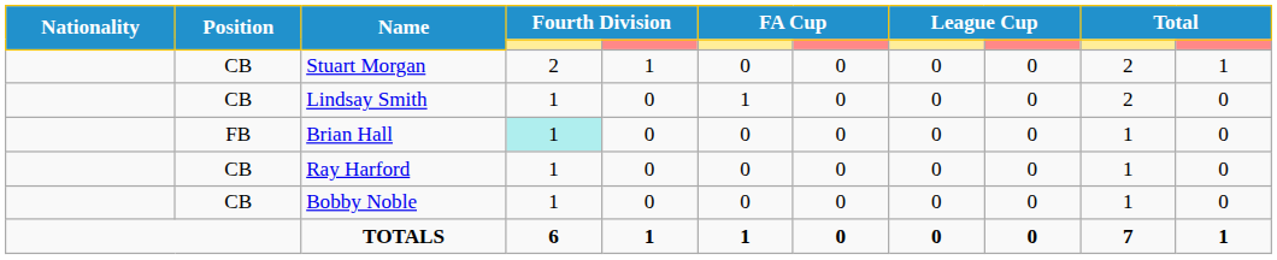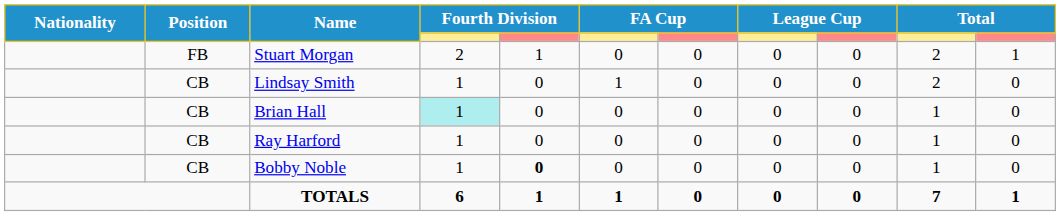 <table class="wikitable" style="text-align:center; font-size:90%; width:100%;">
 <tr>
 <th rowspan="2" style="background:#2191CC; color:white; border:1px solid #F7C408; text-align:center;">Nationality</th>
 <th rowspan="2" style="background:#2191CC; color:white; border:1px solid #F7C408; text-align:center;">Position</th>
 <th rowspan="2" style="background:#2191CC; color:white; border:1px solid #F7C408; text-align:center;">Name</th>
 <th colspan="2" style="background:#2191CC; color:white; border:1px solid #F7C408; text-align:center;">Fourth Division</th>
 <th colspan="2" style="background:#2191CC; color:white; border:1px solid #F7C408; text-align:center;">FA Cup</th>
 <th colspan="2" style="background:#2191CC; color:white; border:1px solid #F7C408; text-align:center;">League Cup</th>
 <th colspan="2" style="background:#2191CC; color:white; border:1px solid #F7C408; text-align:center;">Total</th>
 </tr>
 <tr>
 <th width=60 style="background: #FFEE99"></th>
 <th width=60 style="background: #FF8888"></th>
 <th width=60 style="background: #FFEE99"></th>
 <th width=60 style="background: #FF8888"></th>
 <th width=60 style="background: #FFEE99"></th>
 <th width=60 style="background: #FF8888"></th>
 <th width=60 style="background: #FFEE99"></th>
 <th width=60 style="background: #FF8888"></th>
 </tr>
 <tr>
 <td></td>
-<td>CB</td>
+<td>FB</td>
 <td align="left"><a href='#'>Stuart Morgan</a></td>
 <td>2</td>
 <td>1</td>
 <td>0</td>
 <td>0</td>
 <td>0</td>
 <td>0</td>
 <td>2</td>
 <td>1</td>
 </tr>
 <tr>
 <td></td>
 <td>CB</td>
 <td align="left"><a href='#'>Lindsay Smith</a></td>
 <td>1</td>
 <td>0</td>
 <td>1</td>
 <td>0</td>
 <td>0</td>
 <td>0</td>
 <td>2</td>
 <td>0</td>
 </tr>
 <tr>
 <td></td>
-<td>FB</td>
+<td>CB</td>
 <td align="left"><a href='#'>Brian Hall</a></td>
 <td style="background: paleturquoise;">1</td>
 <td>0</td>
 <td>0</td>
 <td>0</td>
 <td>0</td>
 <td>0</td>
 <td>1</td>
 <td>0</td>
 </tr>
 <tr>
 <td></td>
 <td>CB</td>
 <td align="left"><a href='#'>Ray Harford</a></td>
 <td>1</td>
 <td>0</td>
 <td>0</td>
 <td>0</td>
 <td>0</td>
 <td>0</td>
 <td>1</td>
 <td>0</td>
 </tr>
 <tr>
 <td></td>
 <td>CB</td>
 <td align="left"><a href='#'>Bobby Noble</a></td>
 <td>1</td>
-<td>0</td>
+<td><strong>0</strong></td>
 <td>0</td>
 <td>0</td>
 <td>0</td>
 <td>0</td>
 <td>1</td>
 <td>0</td>
 </tr>
 <tr>
 <td colspan="2"></td>
 <td><strong>TOTALS</strong></td>
 <td><strong>6</strong></td>
 <td><strong>1</strong></td>
 <td><strong>1</strong></td>
 <td><strong>0</strong></td>
 <td><strong>0</strong></td>
 <td><strong>0</strong></td>
 <td><strong>7</strong></td>
 <td><strong>1</strong></td>
 </tr>
 </table>
